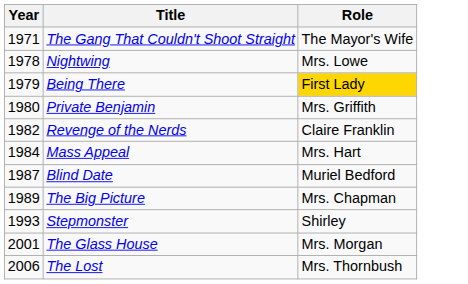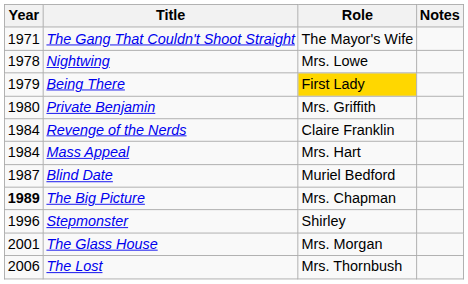 <table class="wikitable sortable">
 <tr>
 <th>Year</th>
 <th>Title</th>
 <th>Role</th>
+<th>Notes</th>
 </tr>
 <tr>
 <td>1971</td>
 <td><em><a href='#'>The Gang That Couldn't Shoot Straight</a></em></td>
 <td>The Mayor's Wife</td>
+<td></td>
 </tr>
 <tr>
 <td>1978</td>
 <td><a href='#'><em>Nightwing</em></a></td>
 <td>Mrs. Lowe</td>
+<td></td>
 </tr>
 <tr>
 <td>1979</td>
 <td><em><a href='#'>Being There</a></em></td>
 <td style="background: gold;">First Lady</td>
+<td></td>
 </tr>
 <tr>
 <td>1980</td>
 <td><a href='#'><em>Private Benjamin</em></a></td>
 <td>Mrs. Griffith</td>
+<td></td>
 </tr>
 <tr>
-<td>1982</td>
+<td>1984</td>
 <td><em><a href='#'>Revenge of the Nerds</a></em></td>
 <td>Claire Franklin</td>
+<td></td>
 </tr>
 <tr>
 <td>1984</td>
 <td><a href='#'><em>Mass Appeal</em></a></td>
 <td>Mrs. Hart</td>
+<td></td>
 </tr>
 <tr>
 <td>1987</td>
 <td><a href='#'><em>Blind Date</em></a></td>
 <td>Muriel Bedford</td>
+<td></td>
 </tr>
 <tr>
-<td>1989</td>
+<td><strong>1989</strong></td>
 <td><a href='#'><em>The Big Picture</em></a></td>
 <td>Mrs. Chapman</td>
+<td></td>
 </tr>
 <tr>
-<td>1993</td>
+<td>1996</td>
 <td><em><a href='#'>Stepmonster</a></em></td>
 <td>Shirley</td>
+<td></td>
 </tr>
 <tr>
 <td>2001</td>
 <td><a href='#'><em>The Glass House</em></a></td>
 <td>Mrs. Morgan</td>
+<td></td>
 </tr>
 <tr>
 <td>2006</td>
 <td><a href='#'><em>The Lost</em></a></td>
 <td>Mrs. Thornbush</td>
+<td></td>
 </tr>
 </table>
